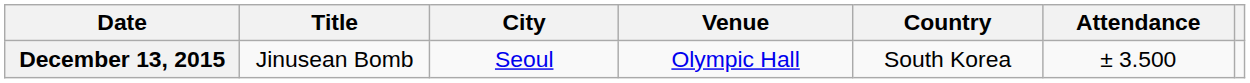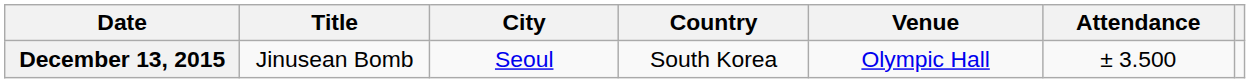 <table class="wikitable plainrowheaders" style="text-align:center">
 <tr>
 <th scope="col" style="width:10em">Date</th>
 <th scope="col" style="width:8em">Title</th>
 <th scope="col" style="width:8em">City</th>
+<th scope="col" style="width:8em">Country</th>
 <th scope="col" style="width:10em">Venue</th>
-<th scope="col" style="width:8em">Country</th>
 <th scope="col" style="width:8em">Attendance</th>
 <th scope="col" class="unsortable"></th>
 </tr>
 <tr>
 <th scope="row">December 13, 2015</th>
 <td>Jinusean Bomb</td>
 <td><a href='#'>Seoul</a></td>
+<td>South Korea</td>
 <td><a href='#'>Olympic Hall</a></td>
-<td>South Korea</td>
 <td>± 3.500</td>
 <td style="text-align:center"></td>
 </tr>
 </table>
